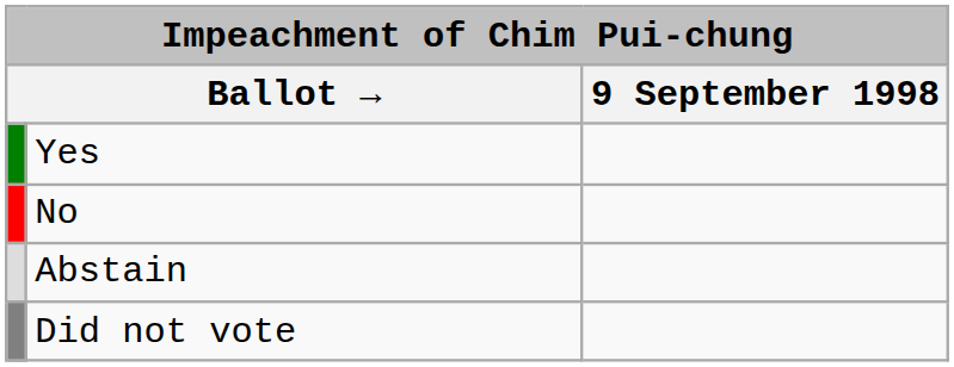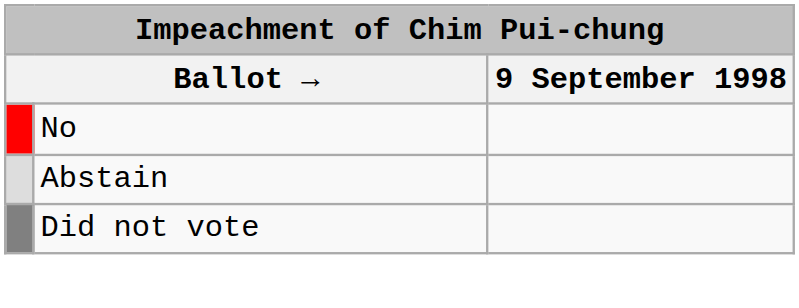 <table class="wikitable" style="text-align:center;">
 <tr>
 <td colspan="3"  style="text-align:center; background:silver;"><strong>Impeachment of Chim Pui-chung</strong></td>
 </tr>
 <tr>
 <th colspan="2" style="width:200px;">Ballot →</th>
 <th>9 September 1998</th>
-</tr>
-<tr>
-<th style="width:1px; background:green;"></th>
-<td style="text-align:left;">Yes</td>
-<td></td>
 </tr>
 <tr>
 <th style="background:red;"></th>
 <td style="text-align:left;">No</td>
 <td></td>
 </tr>
 <tr>
 <th style="background:#DDDDDD;"></th>
 <td style="text-align:left;">Abstain</td>
 <td></td>
 </tr>
 <tr>
 <th style="background:grey;"></th>
 <td style="text-align:left;">Did not vote</td>
 <td></td>
 </tr>
 </table>
